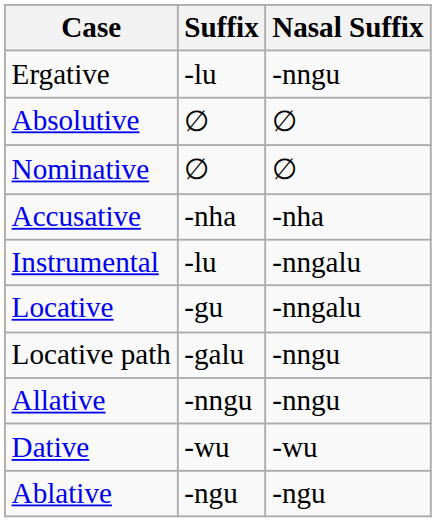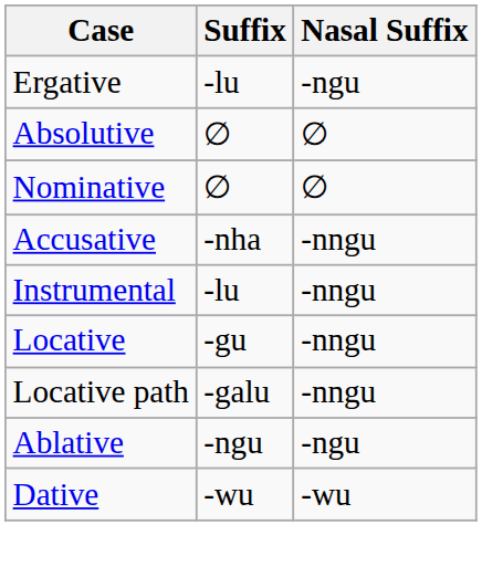 <table class="wikitable">
 <tr>
 <th>Case</th>
 <th>Suffix</th>
 <th>Nasal Suffix</th>
 </tr>
 <tr>
 <td>Ergative</td>
 <td>-lu</td>
-<td>-nngu</td>
+<td>-ngu</td>
 </tr>
 <tr>
 <td><a href='#'>Absolutive</a></td>
 <td>∅</td>
 <td>∅</td>
 </tr>
 <tr>
 <td><a href='#'>Nominative</a></td>
 <td>∅</td>
 <td>∅</td>
 </tr>
 <tr>
 <td><a href='#'>Accusative</a></td>
 <td>-nha</td>
-<td>-nha</td>
+<td>-nngu</td>
 </tr>
 <tr>
 <td><a href='#'>Instrumental</a></td>
 <td>-lu</td>
-<td>-nngalu</td>
+<td>-nngu</td>
 </tr>
 <tr>
 <td><a href='#'>Locative</a></td>
 <td>-gu</td>
-<td>-nngalu</td>
+<td>-nngu</td>
 </tr>
 <tr>
 <td>Locative path</td>
 <td>-galu</td>
 <td>-nngu</td>
 </tr>
 <tr>
-<td><a href='#'>Allative</a></td>
-<td>-nngu</td>
-<td>-nngu</td>
+<td><a href='#'>Ablative</a></td>
+<td>-ngu</td>
+<td>-ngu</td>
 </tr>
 <tr>
 <td><a href='#'>Dative</a></td>
 <td>-wu</td>
 <td>-wu</td>
 </tr>
-<tr>
-<td><a href='#'>Ablative</a></td>
-<td>-ngu</td>
-<td>-ngu</td>
-</tr>
 </table>
